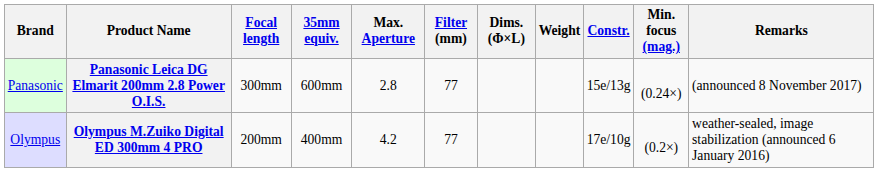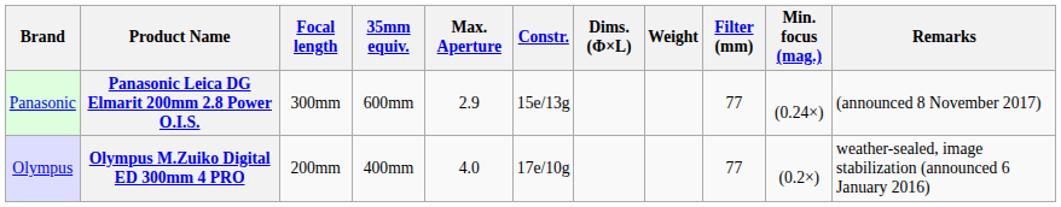 <table class="wikitable sortable" style="font-size:85%;text-align:center;">
 <tr>
 <th>Brand</th>
 <th>Product Name</th>
 <th><a href='#'>Focal length</a></th>
 <th><a href='#'>35mm equiv.</a></th>
 <th>Max. <a href='#'>Aperture</a></th>
-<th><a href='#'>Filter</a> (mm)</th>
+<th><a href='#'>Constr.</a></th>
 <th>Dims. (Φ×L)</th>
 <th>Weight</th>
-<th><a href='#'>Constr.</a></th>
+<th><a href='#'>Filter</a> (mm)</th>
 <th>Min. focus<br><a href='#'>(mag.)</a></th>
 <th class="unsortable">Remarks</th>
 </tr>
 <tr>
 <td style="background:#dfd;"><a href='#'>Panasonic</a></td>
 <th><a href='#'>Panasonic Leica DG Elmarit 200mm 2.8 Power O.I.S.</a></th>
 <td>300mm</td>
 <td>600mm</td>
-<td>2.8</td>
-<td>77</td>
+<td>2.9</td>
+<td>15e/13g</td>
 <td></td>
 <td></td>
-<td>15e/13g</td>
+<td>77</td>
 <td><br>(0.24×)</td>
 <td style="text-align:left;">(announced 8 November 2017)</td>
 </tr>
 <tr>
 <td style="background:#ddf;"><a href='#'>Olympus</a></td>
 <th><a href='#'>Olympus M.Zuiko Digital ED 300mm 4 PRO</a></th>
 <td>200mm</td>
 <td>400mm</td>
-<td>4.2</td>
-<td>77</td>
+<td>4.0</td>
+<td>17e/10g</td>
 <td></td>
 <td></td>
-<td>17e/10g</td>
+<td>77</td>
 <td><br>(0.2×)</td>
 <td style="text-align:left;">weather-sealed, image stabilization (announced 6 January 2016)</td>
 </tr>
 </table>
